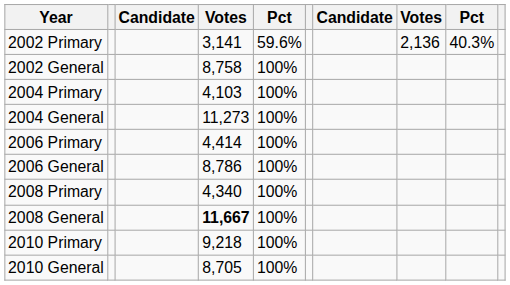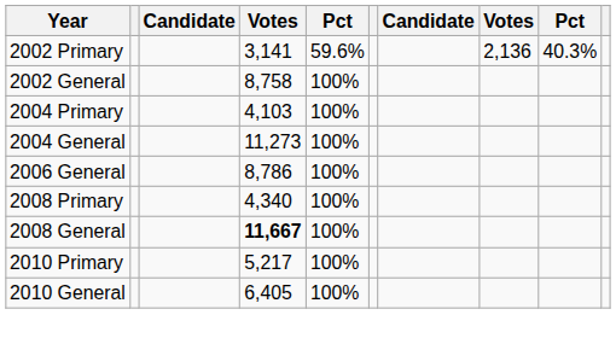 <table class="wikitable" style="margin:0.5em ; font-size:95%">
 <tr>
 <th>Year</th>
 <th></th>
 <th>Candidate</th>
 <th>Votes</th>
 <th>Pct</th>
 <th></th>
 <th>Candidate</th>
 <th>Votes</th>
 <th>Pct</th>
 <th></th>
 </tr>
 <tr>
 <td>2002 Primary</td>
 <td></td>
 <td></td>
 <td>3,141</td>
 <td>59.6%</td>
 <td></td>
 <td></td>
 <td>2,136</td>
 <td>40.3%</td>
 <td></td>
 </tr>
 <tr>
 <td>2002 General</td>
 <td></td>
 <td></td>
 <td>8,758</td>
 <td>100%</td>
 <td></td>
 <td></td>
 <td></td>
 <td></td>
 <td></td>
 </tr>
 <tr>
 <td>2004 Primary</td>
 <td></td>
 <td></td>
 <td>4,103</td>
 <td>100%</td>
 <td></td>
 <td></td>
 <td></td>
 <td></td>
 <td></td>
 </tr>
 <tr>
 <td>2004 General</td>
 <td></td>
 <td></td>
 <td>11,273</td>
 <td>100%</td>
 <td></td>
 <td></td>
 <td></td>
 <td></td>
 <td></td>
 </tr>
 <tr>
-<td>2006 Primary</td>
-<td></td>
-<td></td>
-<td>4,414</td>
-<td>100%</td>
-<td></td>
-<td></td>
-<td></td>
-<td></td>
-<td></td>
-</tr>
-<tr>
 <td>2006 General</td>
 <td></td>
 <td></td>
 <td>8,786</td>
 <td>100%</td>
 <td></td>
 <td></td>
 <td></td>
 <td></td>
 <td></td>
 </tr>
 <tr>
 <td>2008 Primary</td>
 <td></td>
 <td></td>
 <td>4,340</td>
 <td>100%</td>
 <td></td>
 <td></td>
 <td></td>
 <td></td>
 <td></td>
 </tr>
 <tr>
 <td>2008 General</td>
 <td></td>
 <td></td>
 <td><strong>11,667</strong></td>
 <td>100%</td>
 <td></td>
 <td></td>
 <td></td>
 <td></td>
 <td></td>
 </tr>
 <tr>
 <td>2010 Primary</td>
 <td></td>
 <td></td>
-<td>9,218</td>
+<td>5,217</td>
 <td>100%</td>
 <td></td>
 <td></td>
 <td></td>
 <td></td>
 <td></td>
 </tr>
 <tr>
 <td>2010 General</td>
 <td></td>
 <td></td>
-<td>8,705</td>
+<td>6,405</td>
 <td>100%</td>
 <td></td>
 <td></td>
 <td></td>
 <td></td>
 <td></td>
 </tr>
 </table>
